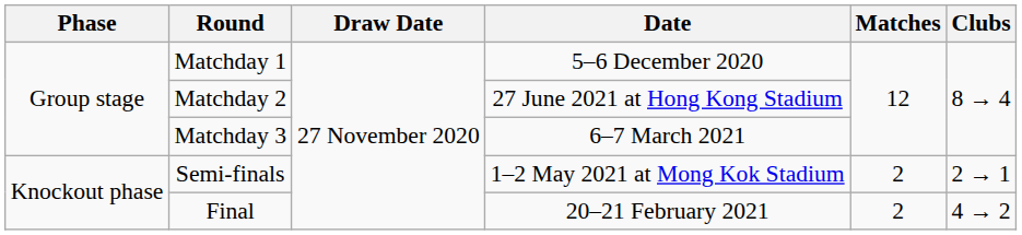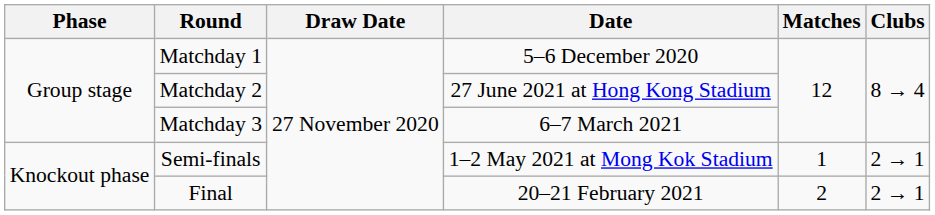 <table class="wikitable">
 <tr>
 <th>Phase</th>
 <th>Round</th>
 <th>Draw Date</th>
 <th>Date</th>
 <th>Matches</th>
 <th>Clubs</th>
 </tr>
 <tr align=center>
 <td rowspan=3>Group stage</td>
 <td>Matchday 1</td>
 <td rowspan=5>27 November 2020</td>
 <td>5–6 December 2020</td>
 <td rowspan=3>12</td>
 <td rowspan=3>8 → 4</td>
 </tr>
 <tr align=center>
 <td>Matchday 2</td>
 <td>27 June 2021 at <a href='#'>Hong Kong Stadium</a></td>
 </tr>
 <tr align=center>
 <td>Matchday 3</td>
 <td>6–7 March 2021</td>
 </tr>
 <tr align=center>
 <td rowspan=2>Knockout phase</td>
 <td>Semi-finals</td>
 <td>1–2 May 2021 at <a href='#'>Mong Kok Stadium</a></td>
-<td>2</td>
+<td>1</td>
 <td>2 → 1</td>
 </tr>
 <tr align=center>
 <td>Final</td>
 <td>20–21 February 2021</td>
 <td>2</td>
-<td>4 → 2</td>
+<td>2 → 1</td>
 </tr>
 </table>
